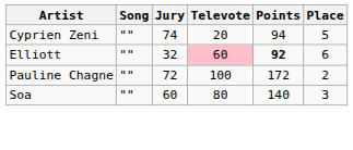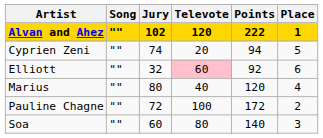 <table class="wikitable sortable" style="margin: 1em auto 1em auto; text-align:center;">
 <tr>
 <th>Artist</th>
 <th>Song</th>
 <th>Jury</th>
 <th>Televote</th>
 <th>Points</th>
 <th>Place</th>
+</tr>
+<tr style="background-color:gold; font-weight:bold">
+<td align="left"><a href='#'>Alvan</a> and <a href='#'>Ahez</a></td>
+<td align="left">""</td>
+<td>102</td>
+<td>120</td>
+<td>222</td>
+<td>1</td>
 </tr>
 <tr>
 <td align="left">Cyprien Zeni</td>
 <td align="left">""</td>
 <td>74</td>
 <td>20</td>
 <td>94</td>
 <td>5</td>
 </tr>
 <tr>
 <td align="left">Elliott</td>
 <td align="left">""</td>
 <td>32</td>
 <td style="background: pink;">60</td>
-<td><strong>92</strong></td>
+<td>92</td>
 <td>6</td>
+</tr>
+<tr>
+<td align="left">Marius</td>
+<td align="left">""</td>
+<td>80</td>
+<td>40</td>
+<td>120</td>
+<td>4</td>
 </tr>
 <tr>
 <td align="left">Pauline Chagne</td>
 <td align="left">""</td>
 <td>72</td>
 <td>100</td>
 <td>172</td>
 <td>2</td>
 </tr>
 <tr>
 <td align="left">Soa</td>
 <td align="left">""</td>
 <td>60</td>
 <td>80</td>
 <td>140</td>
 <td>3</td>
 </tr>
 </table>
